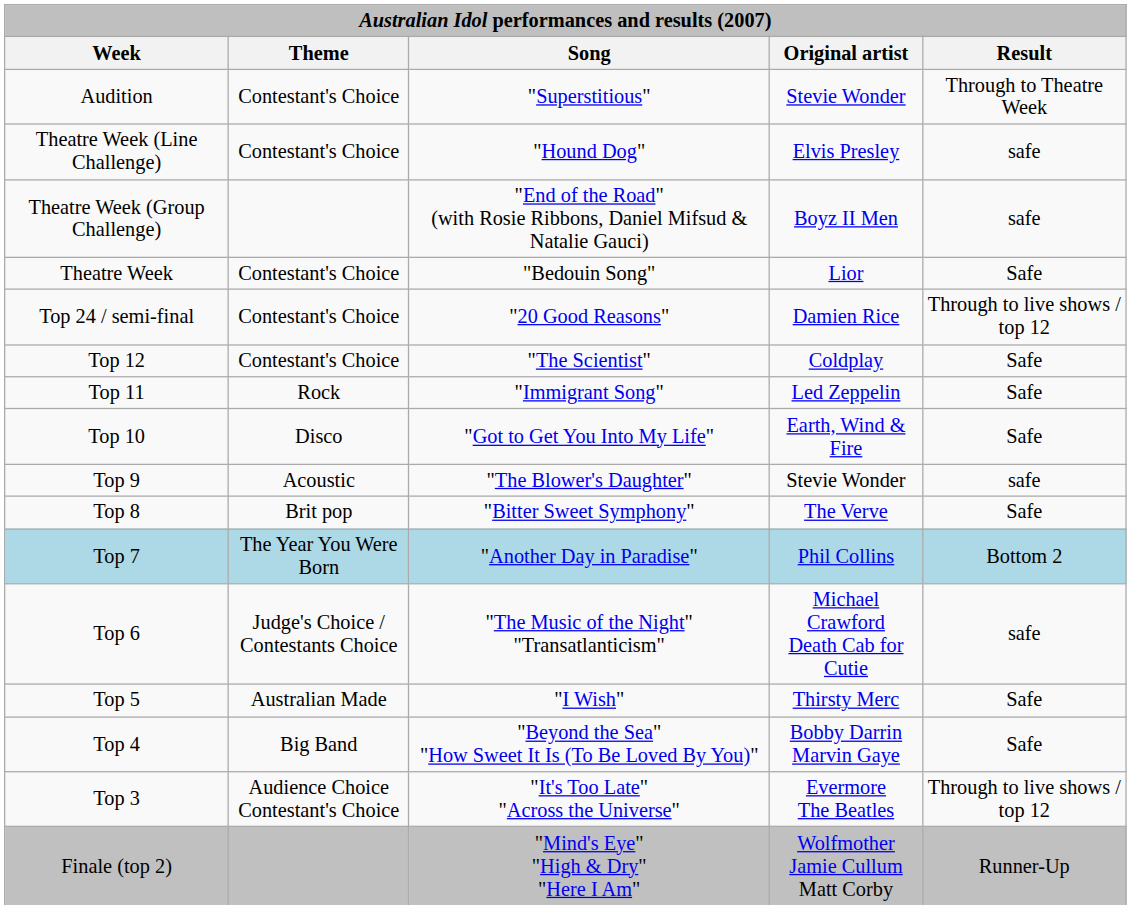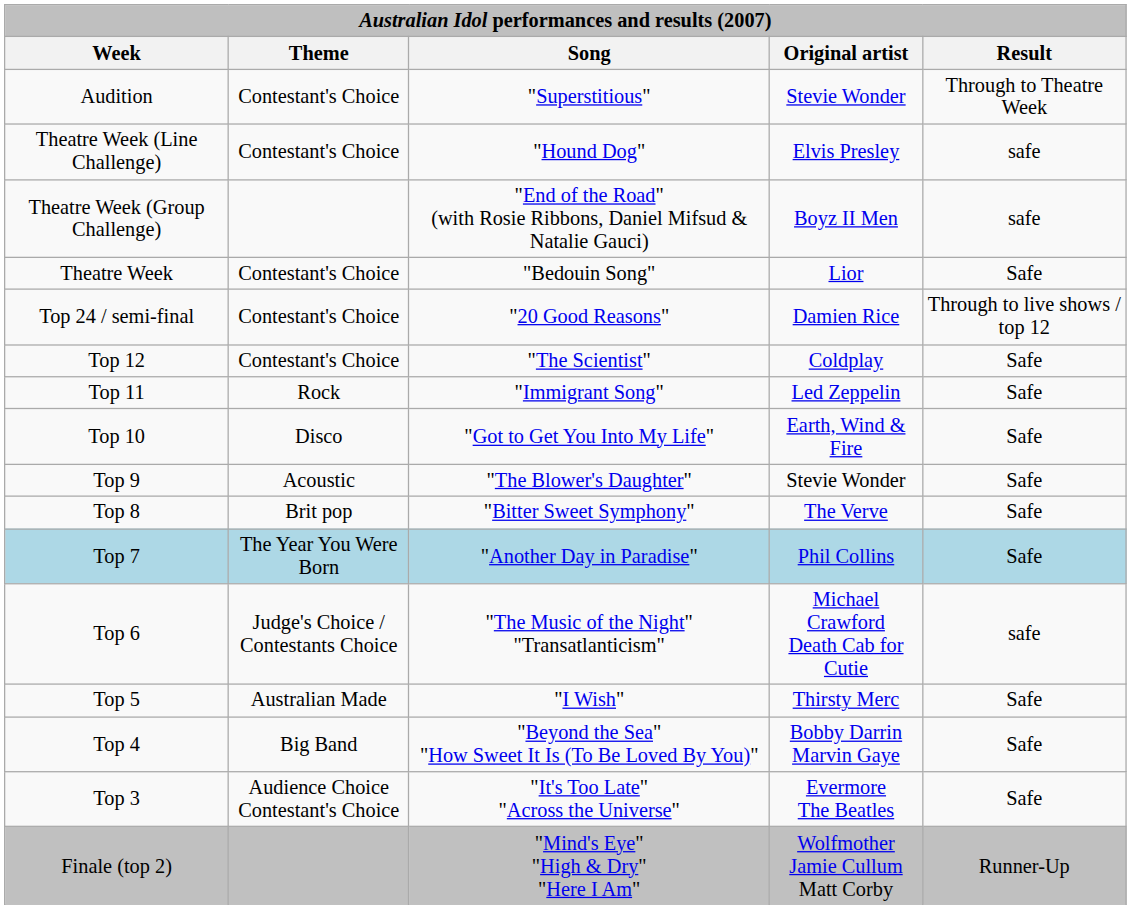 <table class="wikitable collapsible collapsed" style="width:100%; margin:1em auto 1em auto; text-align:center;">
 <tr>
 <th colspan="5" style="background:#BFBFBF;"><em>Australian Idol</em> performances and results (2007)</th>
 </tr>
 <tr>
 <th scope="col">Week</th>
 <th scope="col">Theme</th>
 <th scope="col">Song</th>
 <th scope="col">Original artist</th>
 <th scope="col">Result</th>
 </tr>
 <tr>
 <td>Audition</td>
 <td>Contestant's Choice</td>
 <td>"<a href='#'>Superstitious</a>"</td>
 <td><a href='#'>Stevie Wonder</a></td>
 <td align="center">Through to Theatre Week</td>
 </tr>
 <tr>
 <td>Theatre Week (Line Challenge)</td>
 <td>Contestant's Choice</td>
 <td>"<a href='#'>Hound Dog</a>"</td>
 <td><a href='#'>Elvis Presley</a></td>
 <td align="center">safe</td>
 </tr>
 <tr>
 <td>Theatre Week (Group Challenge)</td>
 <td></td>
 <td>"<a href='#'>End of the Road</a>" <br> (with Rosie Ribbons, Daniel Mifsud & Natalie Gauci)</td>
 <td><a href='#'>Boyz II Men</a></td>
 <td align="center">safe</td>
 </tr>
 <tr>
 <td>Theatre Week</td>
 <td>Contestant's Choice</td>
 <td>"Bedouin Song"</td>
 <td><a href='#'>Lior</a></td>
 <td align="center">Safe</td>
 </tr>
 <tr>
 <td>Top 24 / semi-final</td>
 <td>Contestant's Choice</td>
 <td>"<a href='#'>20 Good Reasons</a>"</td>
 <td><a href='#'>Damien Rice</a></td>
 <td align="center">Through to live shows / top 12</td>
 </tr>
 <tr>
 <td>Top 12</td>
 <td>Contestant's Choice</td>
 <td>"<a href='#'>The Scientist</a>"</td>
 <td><a href='#'>Coldplay</a></td>
 <td align="center">Safe</td>
 </tr>
 <tr>
 <td>Top 11</td>
 <td>Rock</td>
 <td>"<a href='#'>Immigrant Song</a>"</td>
 <td><a href='#'>Led Zeppelin</a></td>
 <td align="center">Safe</td>
 </tr>
 <tr>
 <td>Top 10</td>
 <td>Disco</td>
 <td>"<a href='#'>Got to Get You Into My Life</a>"</td>
 <td><a href='#'>Earth, Wind & Fire</a></td>
 <td align="center">Safe</td>
 </tr>
 <tr>
 <td>Top 9</td>
 <td>Acoustic</td>
 <td>"<a href='#'>The Blower's Daughter</a>"</td>
 <td>Stevie Wonder</td>
-<td align="center">safe</td>
+<td align="center">Safe</td>
 </tr>
 <tr>
 <td>Top 8</td>
 <td>Brit pop</td>
 <td>"<a href='#'>Bitter Sweet Symphony</a>"</td>
 <td><a href='#'>The Verve</a></td>
 <td align="center">Safe</td>
 </tr>
 <tr style="background:lightblue;">
 <td>Top 7</td>
 <td>The Year You Were Born</td>
 <td>"<a href='#'>Another Day in Paradise</a>"</td>
 <td><a href='#'>Phil Collins</a></td>
-<td align="center">Bottom 2</td>
+<td align="center">Safe</td>
 </tr>
 <tr>
 <td>Top 6</td>
 <td>Judge's Choice / <br> Contestants Choice</td>
 <td>"<a href='#'>The Music of the Night</a>" <br> "Transatlanticism"</td>
 <td><a href='#'>Michael Crawford</a> <br> <a href='#'>Death Cab for Cutie</a></td>
 <td align="center">safe</td>
 </tr>
 <tr>
 <td>Top 5</td>
 <td>Australian Made</td>
 <td>"<a href='#'>I Wish</a>"</td>
 <td><a href='#'>Thirsty Merc</a></td>
 <td align="center">Safe</td>
 </tr>
 <tr>
 <td>Top 4</td>
 <td>Big Band</td>
 <td>"<a href='#'>Beyond the Sea</a>"<br> "<a href='#'>How Sweet It Is (To Be Loved By You)</a>"</td>
 <td><a href='#'>Bobby Darrin</a><br> <a href='#'>Marvin Gaye</a></td>
 <td align="center">Safe</td>
 </tr>
 <tr>
 <td>Top 3</td>
 <td>Audience Choice<br>Contestant's Choice</td>
 <td>"<a href='#'>It's Too Late</a>"<br> "<a href='#'>Across the Universe</a>"</td>
 <td><a href='#'>Evermore</a><br><a href='#'>The Beatles</a></td>
-<td align="center">Through to live shows / top 12</td>
+<td align="center">Safe</td>
 </tr>
 <tr bgcolor="silver">
 <td>Finale (top 2)</td>
 <td></td>
 <td>"<a href='#'>Mind's Eye</a>"<br>"<a href='#'>High & Dry</a>"<br>"<a href='#'>Here I Am</a>"</td>
 <td><a href='#'>Wolfmother</a><br><a href='#'>Jamie Cullum</a><br>Matt Corby</td>
 <td align="center">Runner-Up</td>
 </tr>
 </table>
